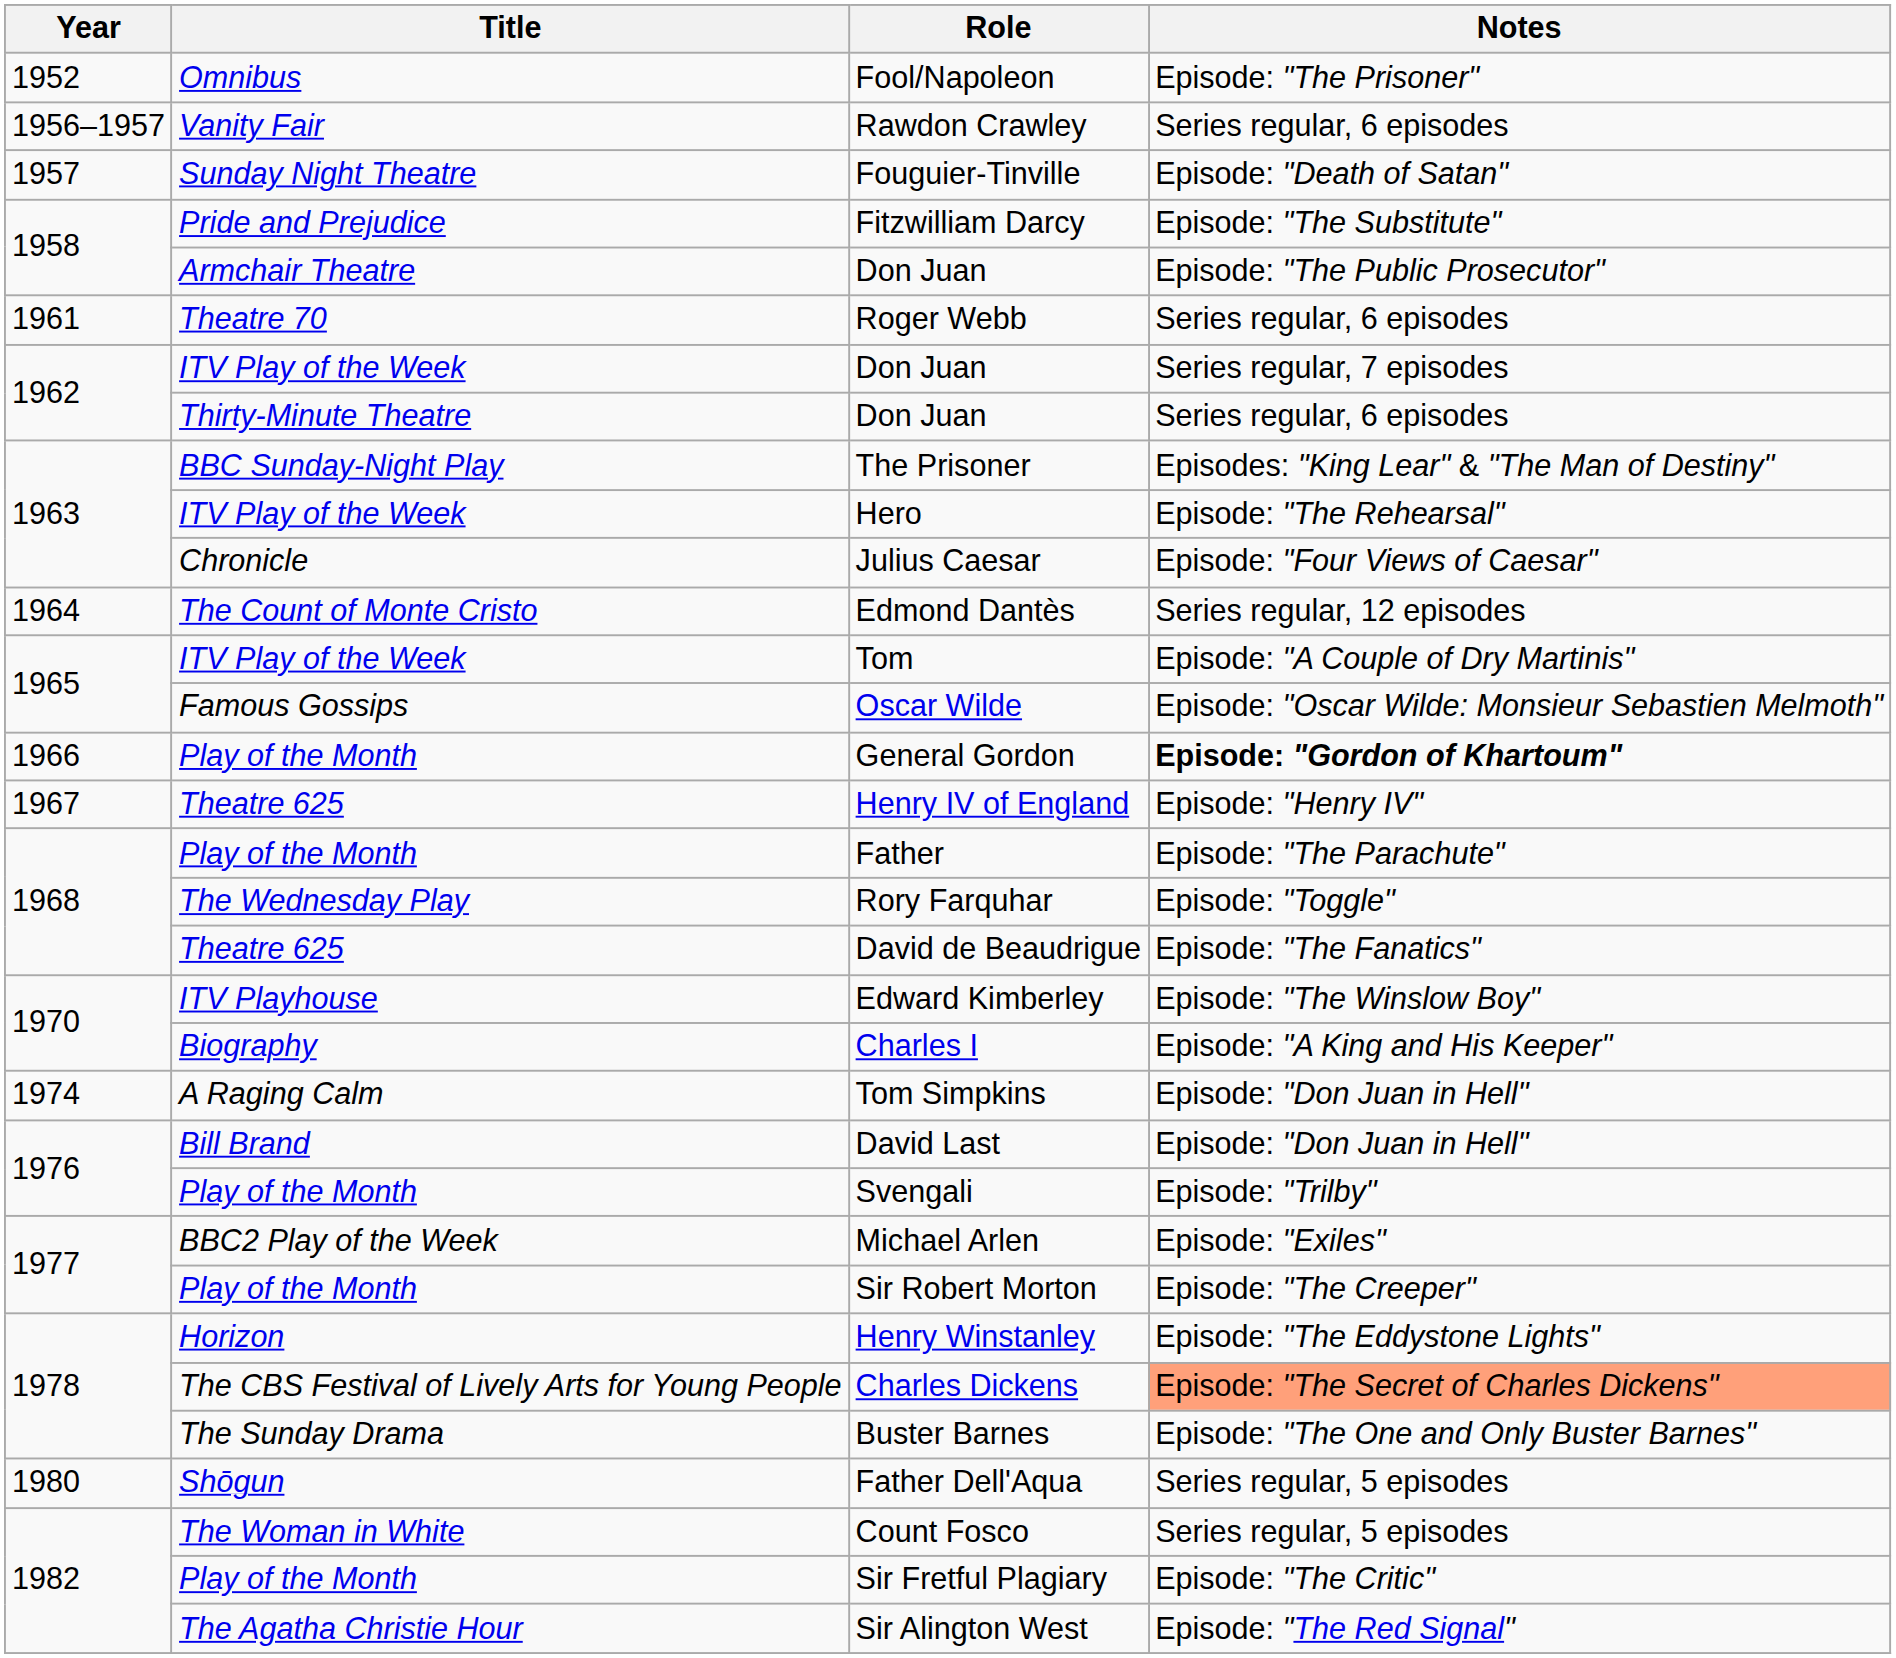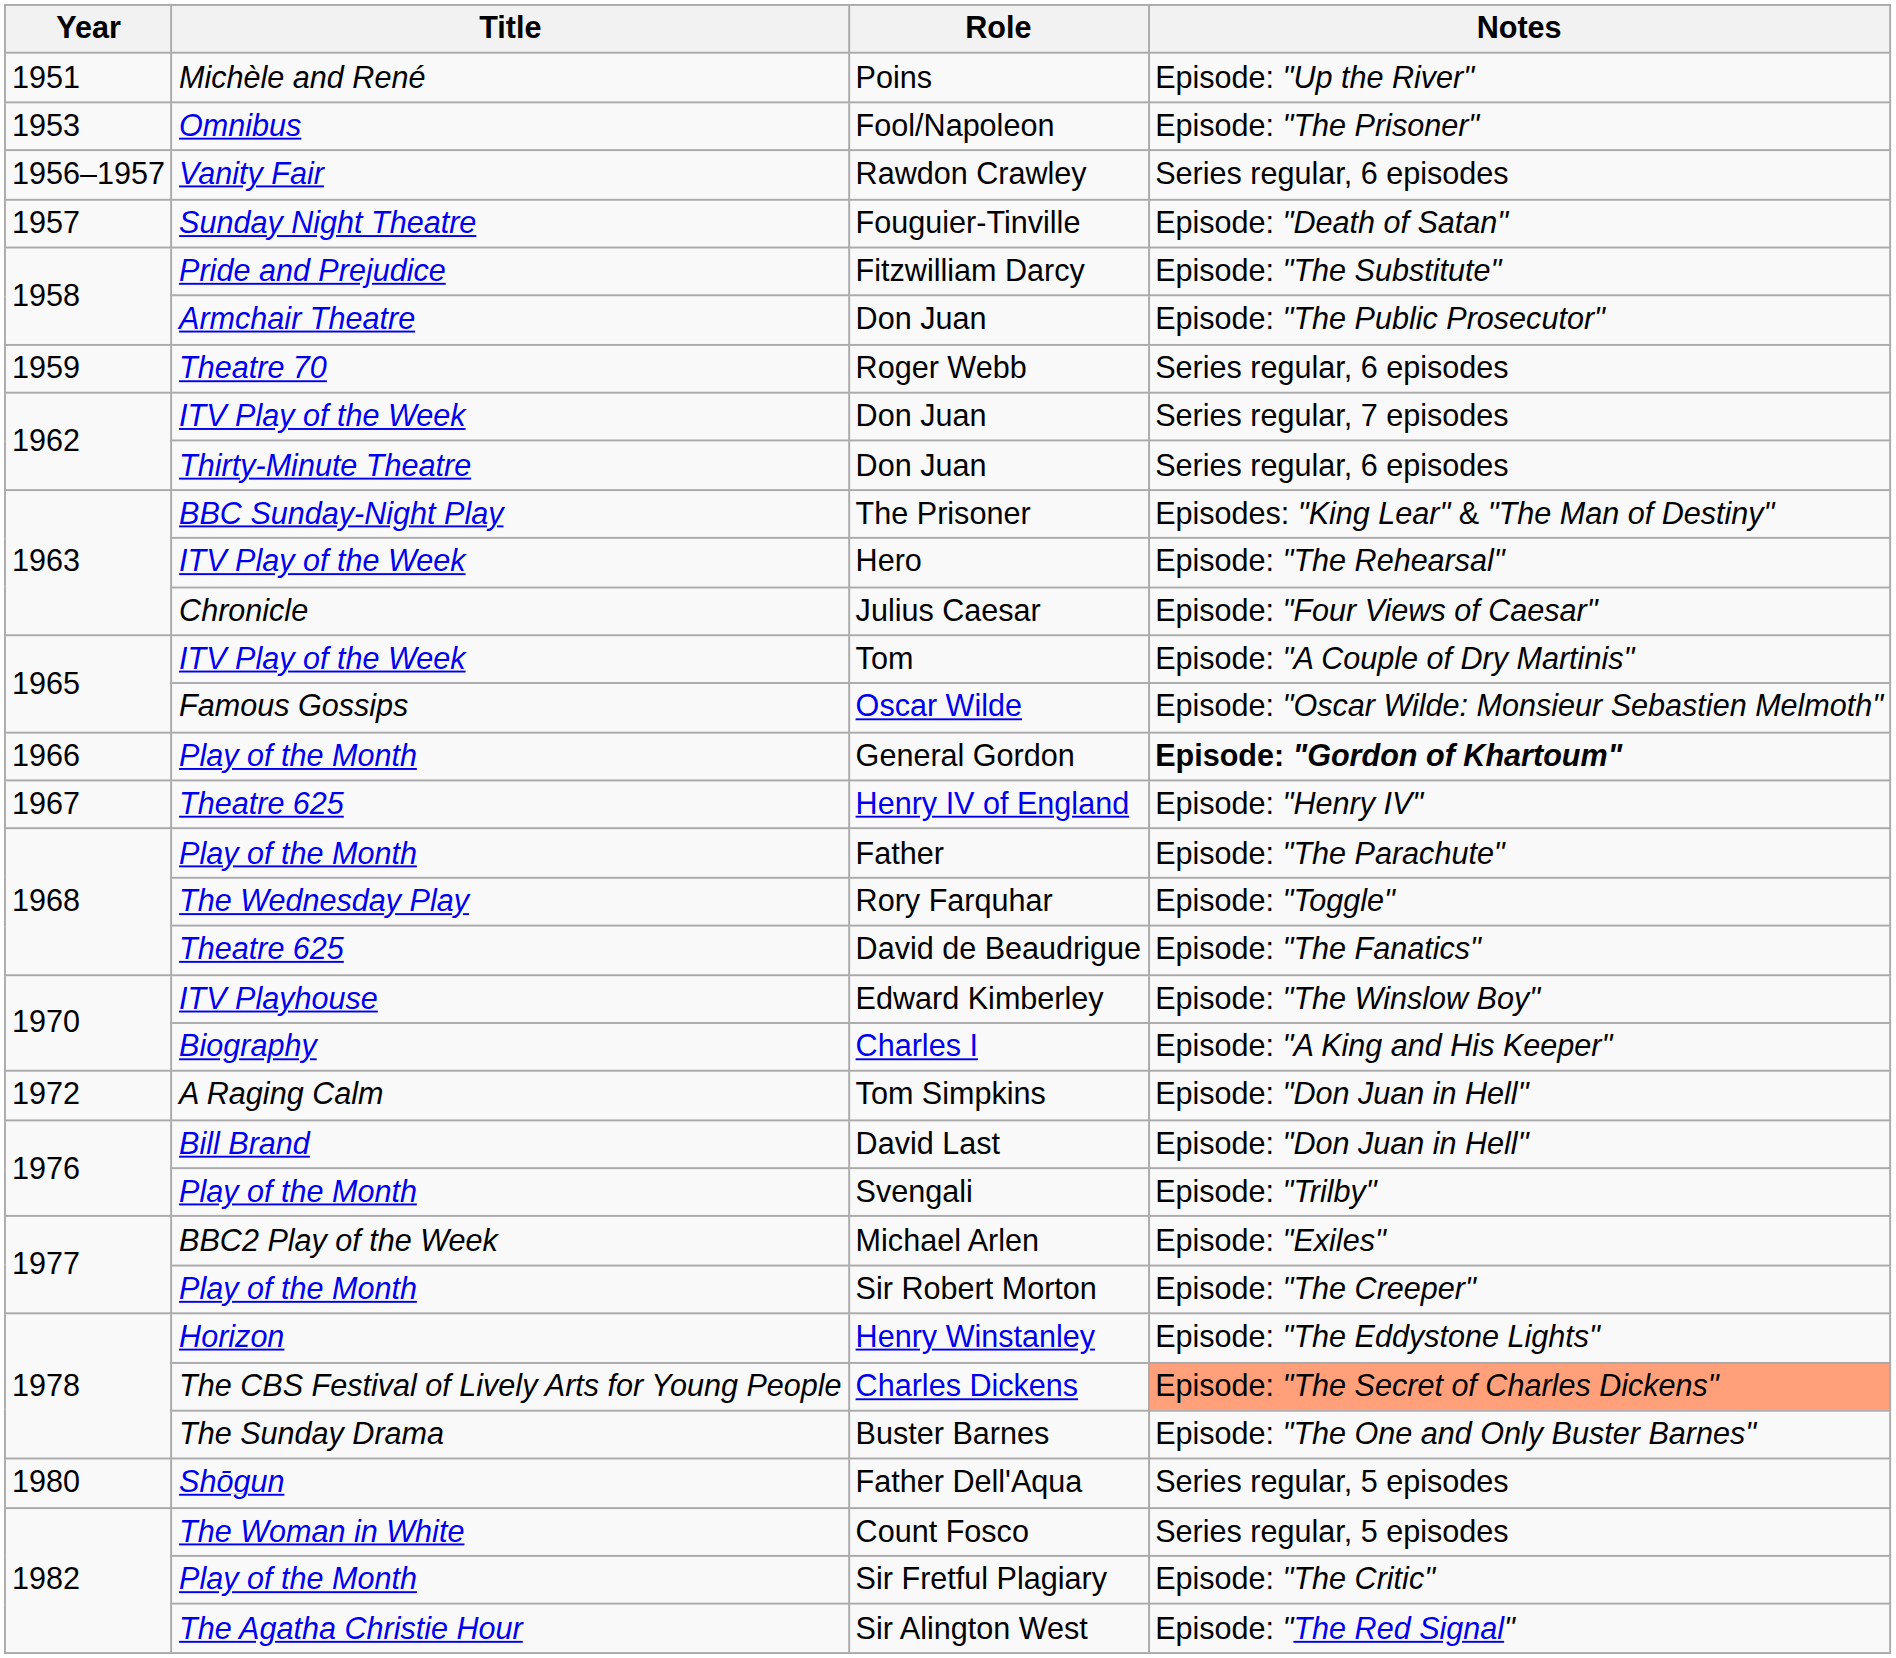 <table class="wikitable sortable">
 <tr>
 <th>Year</th>
 <th>Title</th>
 <th>Role</th>
 <th>Notes</th>
 </tr>
 <tr>
-<td>1952</td>
+<td>1951</td>
+<td><em>Michèle and René</em></td>
+<td>Poins</td>
+<td>Episode: <em>"Up the River"</em></td>
+</tr>
+<tr>
+<td>1953</td>
 <td><em><a href='#'>Omnibus</a></em></td>
 <td>Fool/Napoleon</td>
 <td>Episode: <em>"The Prisoner"</em></td>
 </tr>
 <tr>
 <td>1956–1957</td>
 <td><em><a href='#'>Vanity Fair</a></em></td>
 <td>Rawdon Crawley</td>
 <td>Series regular, 6 episodes</td>
 </tr>
 <tr>
 <td>1957</td>
 <td><em><a href='#'>Sunday Night Theatre</a></em></td>
 <td>Fouguier-Tinville</td>
 <td>Episode: <em>"Death of Satan"</em></td>
 </tr>
 <tr>
 <td rowspan="2">1958</td>
 <td><em><a href='#'>Pride and Prejudice</a></em></td>
 <td>Fitzwilliam Darcy</td>
 <td>Episode: <em>"The Substitute"</em></td>
 </tr>
 <tr>
 <td><em><a href='#'>Armchair Theatre</a></em></td>
 <td>Don Juan</td>
 <td>Episode: <em>"The Public Prosecutor"</em></td>
 </tr>
 <tr>
-<td>1961</td>
+<td>1959</td>
 <td><em><a href='#'>Theatre 70</a></em></td>
 <td>Roger Webb</td>
 <td>Series regular, 6 episodes</td>
 </tr>
 <tr>
 <td rowspan="2">1962</td>
 <td><em><a href='#'>ITV Play of the Week</a></em></td>
 <td>Don Juan</td>
 <td>Series regular, 7 episodes</td>
 </tr>
 <tr>
 <td><em><a href='#'>Thirty-Minute Theatre</a></em></td>
 <td>Don Juan</td>
 <td>Series regular, 6 episodes</td>
 </tr>
 <tr>
 <td rowspan="3">1963</td>
 <td><em><a href='#'>BBC Sunday-Night Play</a></em></td>
 <td>The Prisoner</td>
 <td>Episodes: <em>"King Lear"</em> & <em>"The Man of Destiny"</em></td>
 </tr>
 <tr>
 <td><em><a href='#'>ITV Play of the Week</a></em></td>
 <td>Hero</td>
 <td>Episode: <em>"The Rehearsal"</em></td>
 </tr>
 <tr>
 <td><em>Chronicle</em></td>
 <td>Julius Caesar</td>
 <td>Episode: <em>"Four Views of Caesar"</em></td>
-</tr>
-<tr>
-<td>1964</td>
-<td><em><a href='#'>The Count of Monte Cristo</a></em></td>
-<td>Edmond Dantès</td>
-<td>Series regular, 12 episodes</td>
 </tr>
 <tr>
 <td rowspan="2">1965</td>
 <td><em><a href='#'>ITV Play of the Week</a></em></td>
 <td>Tom</td>
 <td>Episode: <em>"A Couple of Dry Martinis"</em></td>
 </tr>
 <tr>
 <td><em>Famous Gossips</em></td>
 <td><a href='#'>Oscar Wilde</a></td>
 <td>Episode: <em>"Oscar Wilde: Monsieur Sebastien Melmoth"</em></td>
 </tr>
 <tr>
 <td>1966</td>
 <td><em><a href='#'>Play of the Month</a></em></td>
 <td>General Gordon</td>
 <td><strong>Episode: <em>"Gordon of Khartoum"</em></strong></td>
 </tr>
 <tr>
 <td>1967</td>
 <td><em><a href='#'>Theatre 625</a></em></td>
 <td><a href='#'>Henry IV of England</a></td>
 <td>Episode: <em>"Henry IV"</em></td>
 </tr>
 <tr>
 <td rowspan="3">1968</td>
 <td><em><a href='#'>Play of the Month</a></em></td>
 <td>Father</td>
 <td>Episode: <em>"The Parachute"</em></td>
 </tr>
 <tr>
 <td><em><a href='#'>The Wednesday Play</a></em></td>
 <td>Rory Farquhar</td>
 <td>Episode: <em>"Toggle"</em></td>
 </tr>
 <tr>
 <td><em><a href='#'>Theatre 625</a></em></td>
 <td>David de Beaudrigue</td>
 <td>Episode: <em>"The Fanatics"</em></td>
 </tr>
 <tr>
 <td rowspan="2">1970</td>
 <td><em><a href='#'>ITV Playhouse</a></em></td>
 <td>Edward Kimberley</td>
 <td>Episode: <em>"The Winslow Boy"</em></td>
 </tr>
 <tr>
 <td><em><a href='#'>Biography</a></em></td>
 <td><a href='#'>Charles I</a></td>
 <td>Episode: <em>"A King and His Keeper"</em></td>
 </tr>
 <tr>
-<td>1974</td>
+<td>1972</td>
 <td><em>A Raging Calm</em></td>
 <td>Tom Simpkins</td>
 <td>Episode: <em>"Don Juan in Hell"</em></td>
 </tr>
 <tr>
 <td rowspan="2">1976</td>
 <td><em><a href='#'>Bill Brand</a></em></td>
 <td>David Last</td>
 <td>Episode: <em>"Don Juan in Hell"</em></td>
 </tr>
 <tr>
 <td><em><a href='#'>Play of the Month</a></em></td>
 <td>Svengali</td>
 <td>Episode: <em>"Trilby"</em></td>
 </tr>
 <tr>
 <td rowspan="2">1977</td>
 <td><em>BBC2 Play of the Week</em></td>
 <td>Michael Arlen</td>
 <td>Episode: <em>"Exiles"</em></td>
 </tr>
 <tr>
 <td><em><a href='#'>Play of the Month</a></em></td>
 <td>Sir Robert Morton</td>
 <td>Episode: <em>"The Creeper"</em></td>
 </tr>
 <tr>
 <td rowspan="3">1978</td>
 <td><em><a href='#'>Horizon</a></em></td>
 <td><a href='#'>Henry Winstanley</a></td>
 <td>Episode: <em>"The Eddystone Lights"</em></td>
 </tr>
 <tr>
 <td><em>The CBS Festival of Lively Arts for Young People</em></td>
 <td><a href='#'>Charles Dickens</a></td>
 <td style="background: lightsalmon;">Episode: <em>"The Secret of Charles Dickens"</em></td>
 </tr>
 <tr>
 <td><em>The Sunday Drama</em></td>
 <td>Buster Barnes</td>
 <td>Episode: <em>"The One and Only Buster Barnes"</em></td>
 </tr>
 <tr>
 <td>1980</td>
 <td><em><a href='#'>Shōgun</a></em></td>
 <td>Father Dell'Aqua</td>
 <td>Series regular, 5 episodes</td>
 </tr>
 <tr>
 <td rowspan="3">1982</td>
 <td><em><a href='#'>The Woman in White</a></em></td>
 <td>Count Fosco</td>
 <td>Series regular, 5 episodes</td>
 </tr>
 <tr>
 <td><em><a href='#'>Play of the Month</a></em></td>
 <td>Sir Fretful Plagiary</td>
 <td>Episode: <em>"The Critic"</em></td>
 </tr>
 <tr>
 <td><em><a href='#'>The Agatha Christie Hour</a></em></td>
 <td>Sir Alington West</td>
 <td>Episode: <em>"<a href='#'>The Red Signal</a>"</em></td>
 </tr>
 <tr>
 </tr>
 </table>
